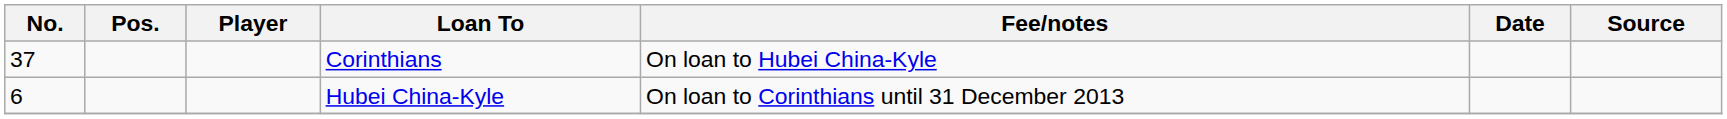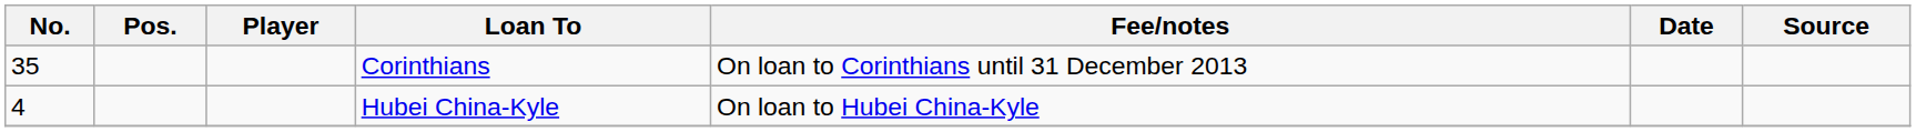 <table class="wikitable sortable" style="width:90%; text-align:center; font-size:95%; text-align:left;">
 <tr>
 <th>No.</th>
 <th>Pos.</th>
 <th>Player</th>
 <th>Loan To</th>
 <th>Fee/notes</th>
 <th>Date</th>
 <th>Source</th>
 </tr>
 <tr>
-<td>37</td>
+<td>35</td>
 <td align=center></td>
 <td></td>
 <td> <a href='#'>Corinthians</a></td>
-<td>On loan to <a href='#'>Hubei China-Kyle</a></td>
+<td>On loan to <a href='#'>Corinthians</a> until 31 December 2013</td>
 <td></td>
 <td></td>
 </tr>
 <tr>
-<td>6</td>
+<td>4</td>
 <td align=center></td>
 <td></td>
 <td> <a href='#'>Hubei China-Kyle</a></td>
-<td>On loan to <a href='#'>Corinthians</a> until 31 December 2013</td>
+<td>On loan to <a href='#'>Hubei China-Kyle</a></td>
 <td></td>
 <td></td>
 </tr>
 <tr>
 </tr>
 </table>
